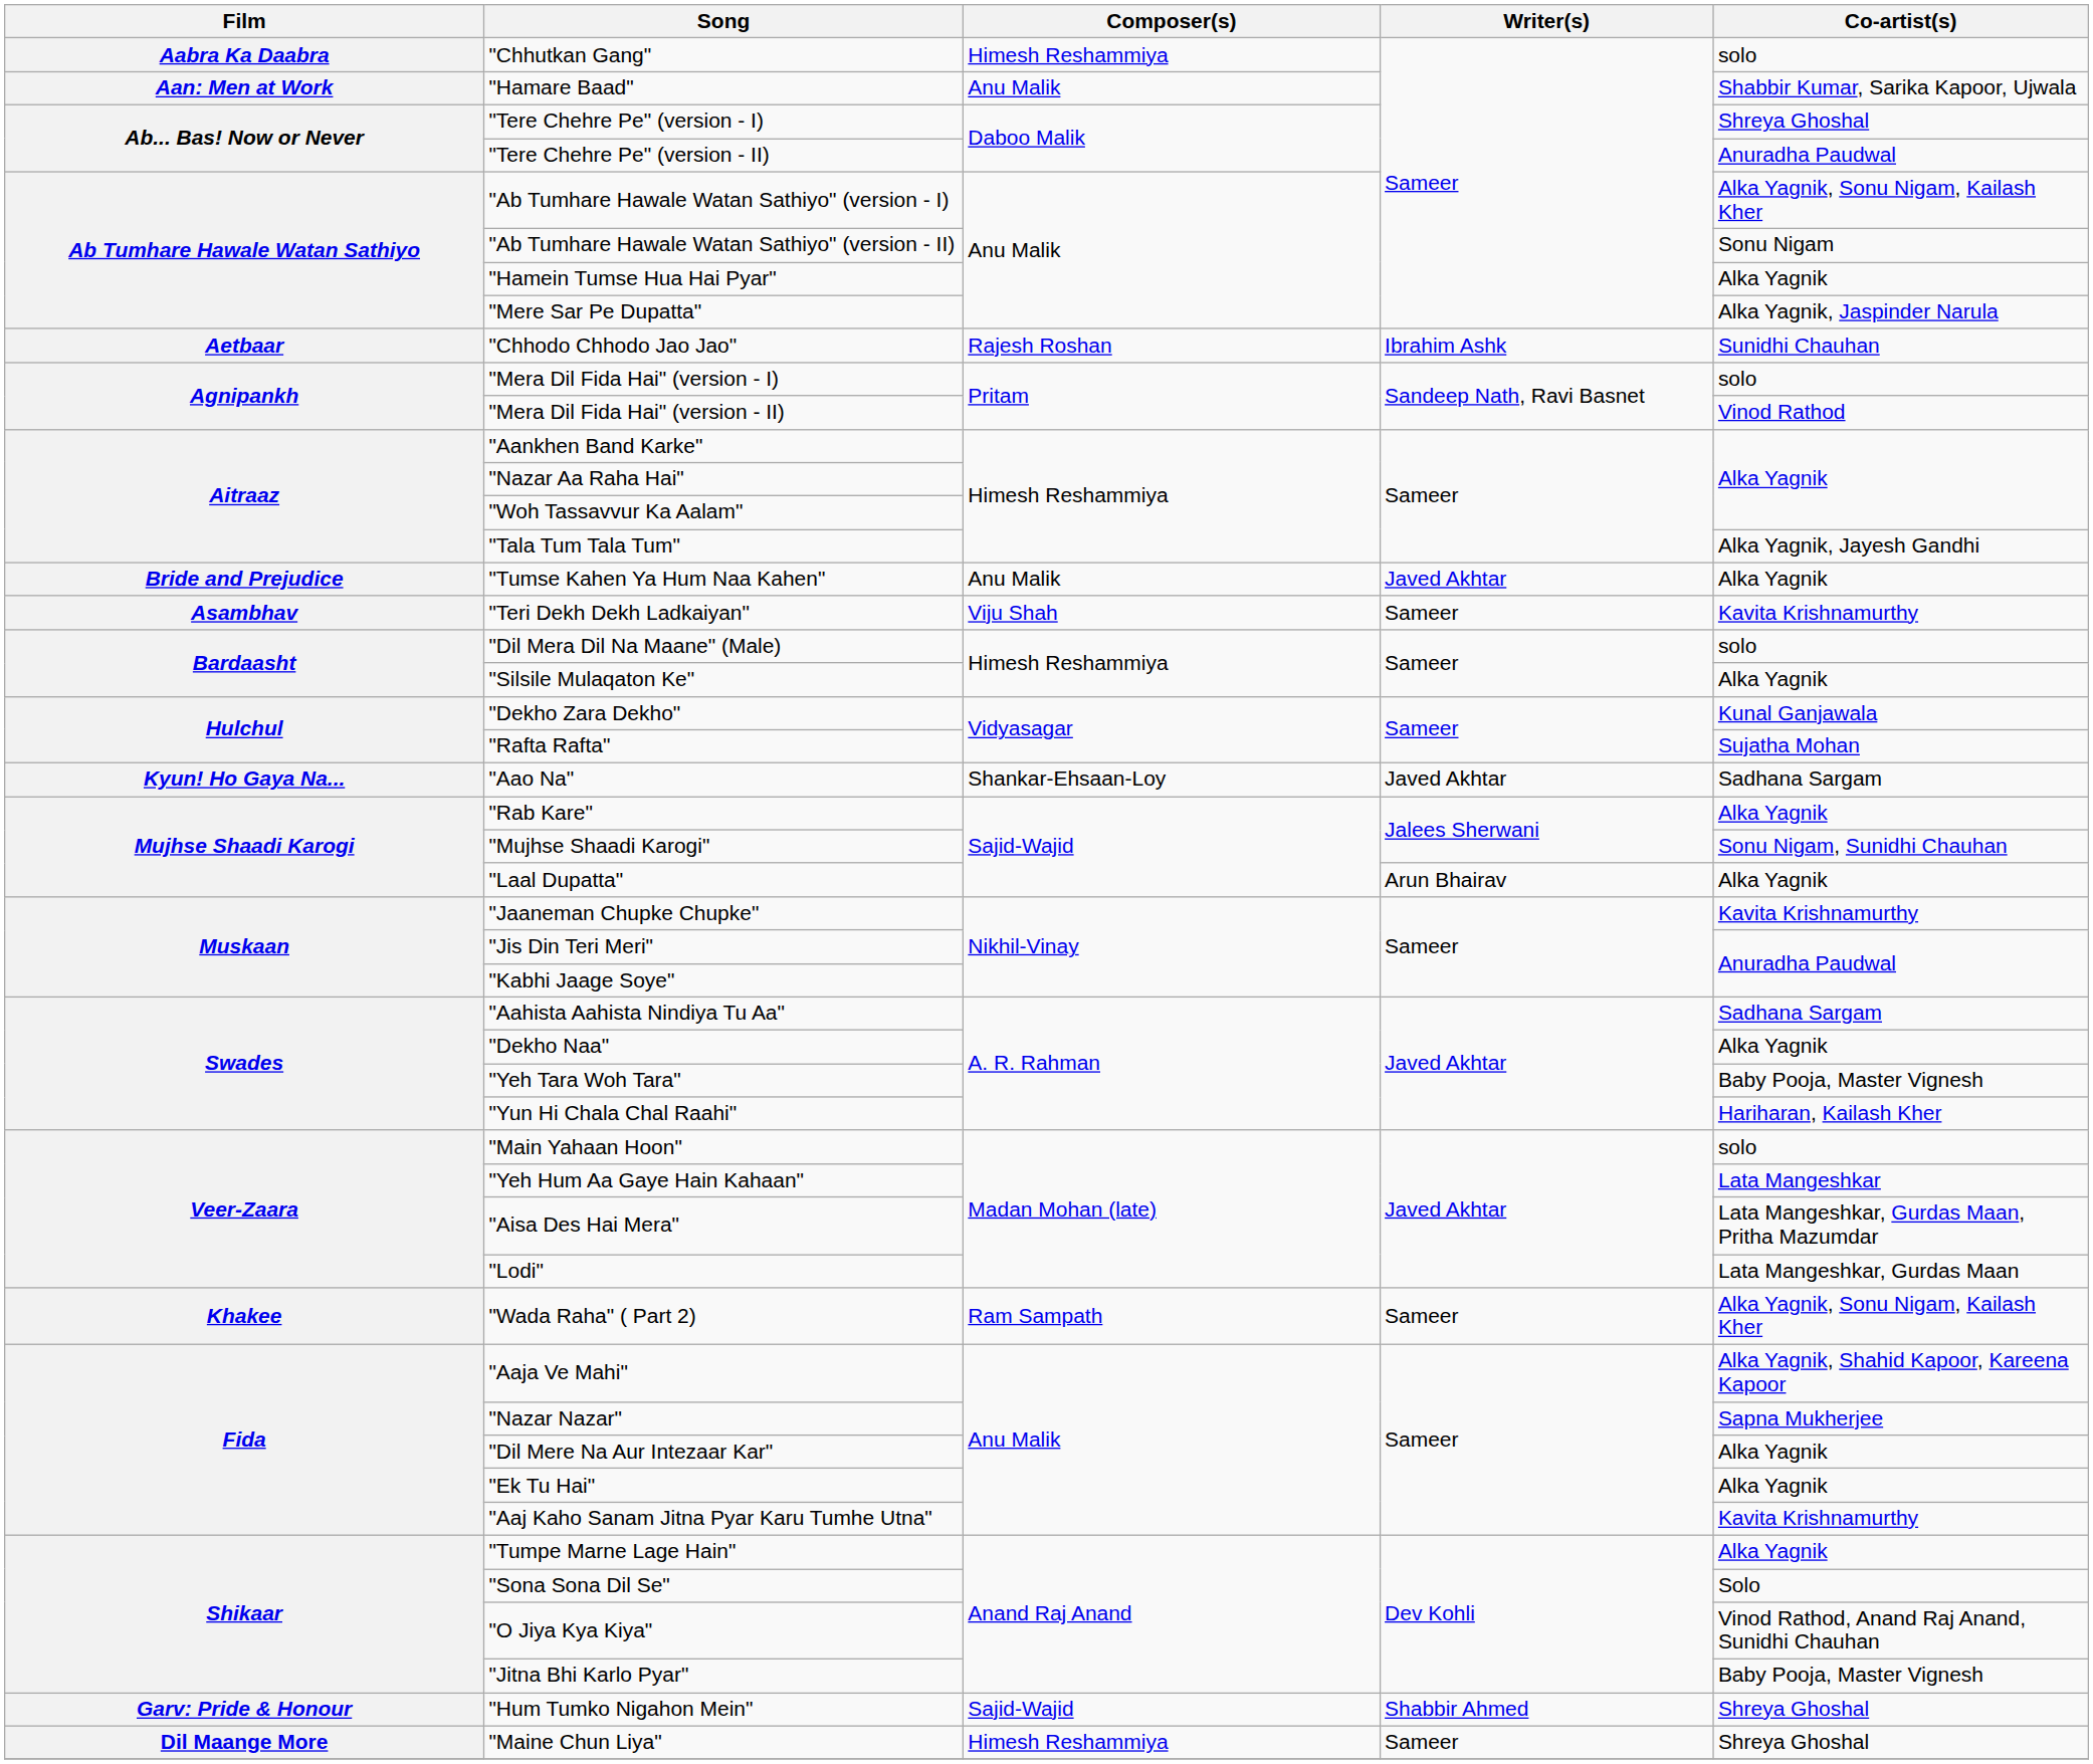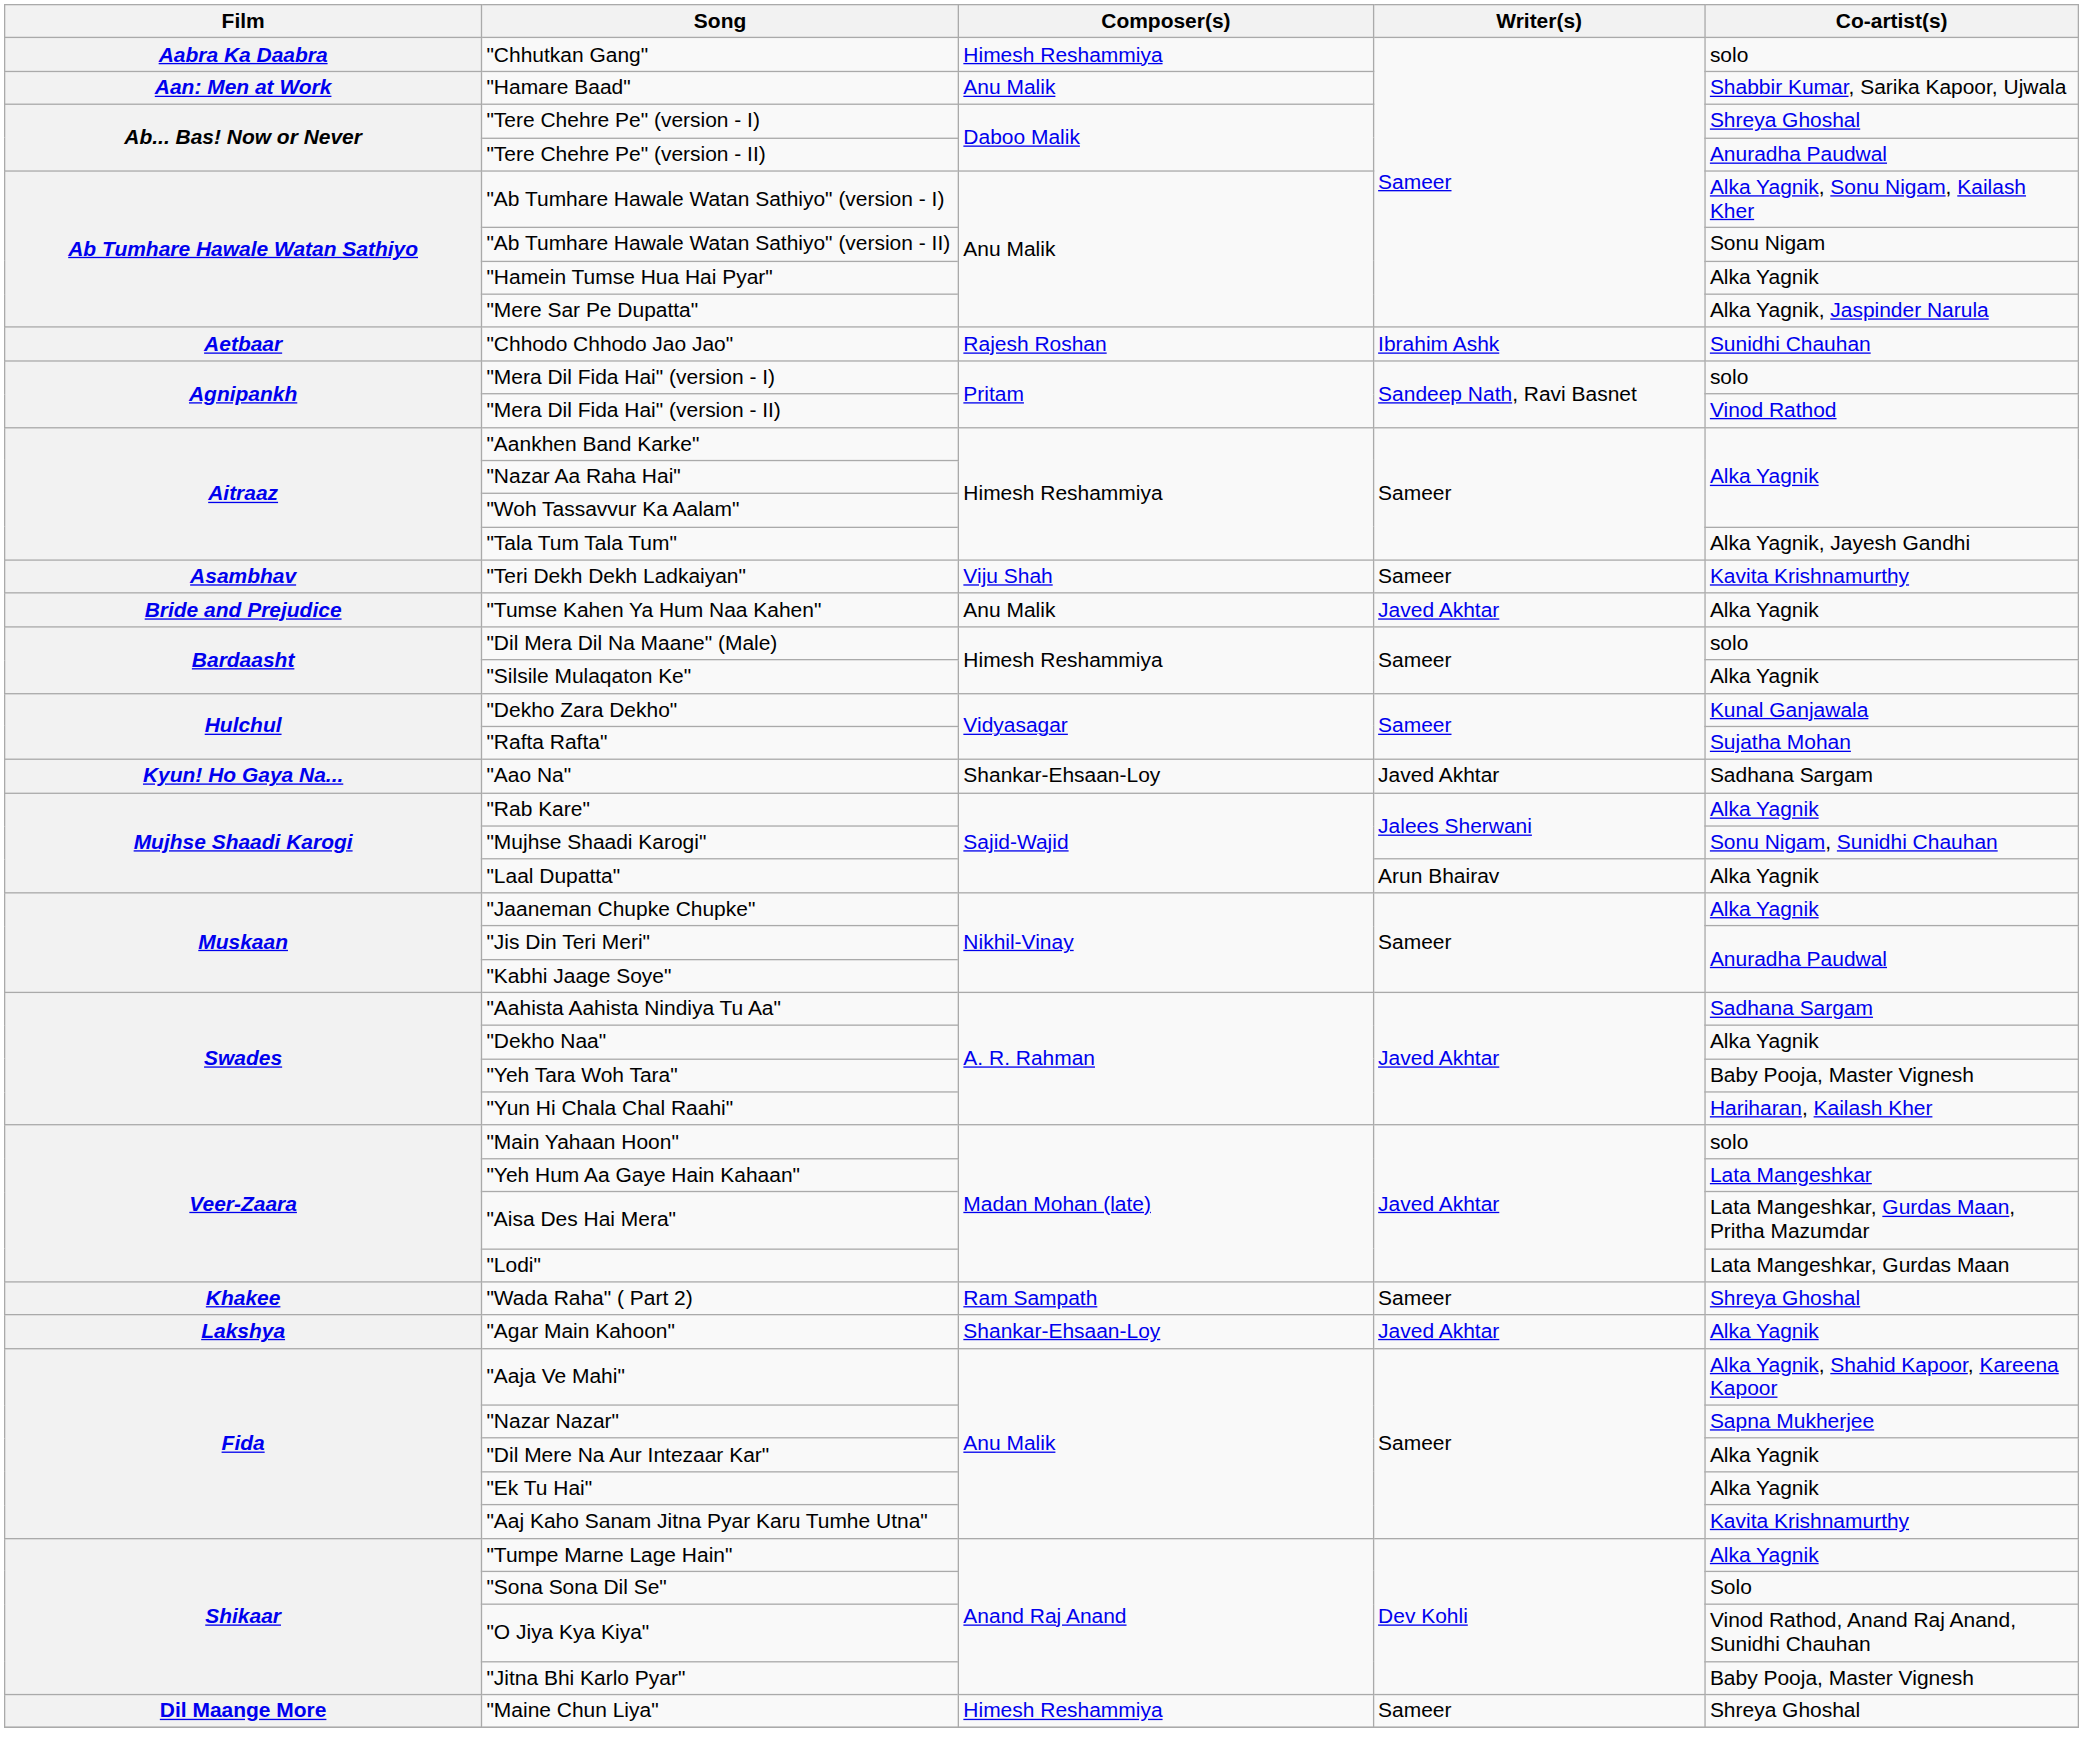 <table class="wikitable plainrowheaders" width="100%" textcolor:#000;">
 <tr>
 <th scope="col" width=23%>Film</th>
 <th scope="col" width=23%>Song</th>
 <th scope="col" width=20%>Composer(s)</th>
 <th scope="col" width=16%>Writer(s)</th>
 <th scope="col" width=18%>Co-artist(s)</th>
 </tr>
 <tr>
 <th><em><a href='#'>Aabra Ka Daabra</a></em></th>
 <td>"Chhutkan Gang"</td>
 <td><a href='#'>Himesh Reshammiya</a></td>
 <td rowspan=8><a href='#'>Sameer</a></td>
 <td>solo</td>
 </tr>
 <tr>
 <th><em><a href='#'>Aan: Men at Work</a></em></th>
 <td>"Hamare Baad"</td>
 <td><a href='#'>Anu Malik</a></td>
 <td><a href='#'>Shabbir Kumar</a>, Sarika Kapoor, Ujwala</td>
 </tr>
 <tr>
 <th rowspan=2><em>Ab... Bas! Now or Never</em></th>
 <td>"Tere Chehre Pe" (version - I)</td>
 <td rowspan=2><a href='#'>Daboo Malik</a></td>
 <td><a href='#'>Shreya Ghoshal</a></td>
 </tr>
 <tr>
 <td>"Tere Chehre Pe" (version - II)</td>
 <td><a href='#'>Anuradha Paudwal</a></td>
 </tr>
 <tr>
 <th rowspan=4><em><a href='#'>Ab Tumhare Hawale Watan Sathiyo</a></em></th>
 <td>"Ab Tumhare Hawale Watan Sathiyo" (version - I)</td>
 <td rowspan=4>Anu Malik</td>
 <td><a href='#'>Alka Yagnik</a>, <a href='#'>Sonu Nigam</a>, <a href='#'>Kailash Kher</a></td>
 </tr>
 <tr>
 <td>"Ab Tumhare Hawale Watan Sathiyo" (version - II)</td>
 <td>Sonu Nigam</td>
 </tr>
 <tr>
 <td>"Hamein Tumse Hua Hai Pyar"</td>
 <td>Alka Yagnik</td>
 </tr>
 <tr>
 <td>"Mere Sar Pe Dupatta"</td>
 <td>Alka Yagnik, <a href='#'>Jaspinder Narula</a></td>
 </tr>
 <tr>
 <th><em><a href='#'>Aetbaar</a></em></th>
 <td>"Chhodo Chhodo Jao Jao"</td>
 <td><a href='#'>Rajesh Roshan</a></td>
 <td><a href='#'>Ibrahim Ashk</a></td>
 <td><a href='#'>Sunidhi Chauhan</a></td>
 </tr>
 <tr>
 <th rowspan=2><em><a href='#'>Agnipankh</a></em></th>
 <td>"Mera Dil Fida Hai" (version - I)</td>
 <td rowspan=2><a href='#'>Pritam</a></td>
 <td rowspan=2><a href='#'>Sandeep Nath</a>, Ravi Basnet</td>
 <td>solo</td>
 </tr>
 <tr>
 <td>"Mera Dil Fida Hai" (version - II)</td>
 <td><a href='#'>Vinod Rathod</a></td>
 </tr>
 <tr>
 <th rowspan=4><em><a href='#'>Aitraaz</a></em></th>
 <td>"Aankhen Band Karke"</td>
 <td rowspan=4>Himesh Reshammiya</td>
 <td rowspan=4>Sameer</td>
 <td rowspan=3><a href='#'>Alka Yagnik</a></td>
 </tr>
 <tr>
 <td>"Nazar Aa Raha Hai"</td>
 </tr>
 <tr>
 <td>"Woh Tassavvur Ka Aalam"</td>
 </tr>
 <tr>
 <td>"Tala Tum Tala Tum"</td>
 <td>Alka Yagnik, Jayesh Gandhi</td>
 </tr>
 <tr>
+<th><em><a href='#'>Asambhav</a></em></th>
+<td>"Teri Dekh Dekh Ladkaiyan"</td>
+<td><a href='#'>Viju Shah</a></td>
+<td>Sameer</td>
+<td><a href='#'>Kavita Krishnamurthy</a></td>
+</tr>
+<tr>
 <th><em><a href='#'>Bride and Prejudice</a></em></th>
 <td>"Tumse Kahen Ya Hum Naa Kahen"</td>
 <td>Anu Malik</td>
 <td><a href='#'>Javed Akhtar</a></td>
 <td>Alka Yagnik</td>
-</tr>
-<tr>
-<th><em><a href='#'>Asambhav</a></em></th>
-<td>"Teri Dekh Dekh Ladkaiyan"</td>
-<td><a href='#'>Viju Shah</a></td>
-<td>Sameer</td>
-<td><a href='#'>Kavita Krishnamurthy</a></td>
 </tr>
 <tr>
 <th rowspan=2><em><a href='#'>Bardaasht</a></em></th>
 <td>"Dil Mera Dil Na Maane" (Male)</td>
 <td rowspan=2>Himesh Reshammiya</td>
 <td rowspan=2>Sameer</td>
 <td>solo</td>
 </tr>
 <tr>
 <td>"Silsile Mulaqaton Ke"</td>
 <td>Alka Yagnik</td>
 </tr>
 <tr>
 <th rowspan=2><a href='#'><em>Hulchul</em></a></th>
 <td>"Dekho Zara Dekho"</td>
 <td rowspan=2><a href='#'>Vidyasagar</a></td>
 <td rowspan=2><a href='#'>Sameer</a></td>
 <td><a href='#'>Kunal Ganjawala</a></td>
 </tr>
 <tr>
 <td>"Rafta Rafta"</td>
 <td><a href='#'>Sujatha Mohan</a></td>
 </tr>
 <tr>
 <th><em><a href='#'>Kyun! Ho Gaya Na...</a></em></th>
 <td>"Aao Na"</td>
 <td>Shankar-Ehsaan-Loy</td>
 <td>Javed Akhtar</td>
 <td>Sadhana Sargam</td>
 </tr>
 <tr>
 <th rowspan=3><em><a href='#'>Mujhse Shaadi Karogi</a></em></th>
 <td>"Rab Kare"</td>
 <td rowspan=3><a href='#'>Sajid-Wajid</a></td>
 <td rowspan=2><a href='#'>Jalees Sherwani</a></td>
 <td><a href='#'>Alka Yagnik</a></td>
 </tr>
 <tr>
 <td>"Mujhse Shaadi Karogi"</td>
 <td><a href='#'>Sonu Nigam</a>, <a href='#'>Sunidhi Chauhan</a></td>
 </tr>
 <tr>
 <td>"Laal Dupatta"</td>
 <td>Arun Bhairav</td>
 <td>Alka Yagnik</td>
 </tr>
 <tr>
 <th rowspan=3><em><a href='#'>Muskaan</a></em></th>
 <td>"Jaaneman Chupke Chupke"</td>
 <td rowspan=3><a href='#'>Nikhil-Vinay</a></td>
 <td rowspan=3>Sameer</td>
-<td><a href='#'>Kavita Krishnamurthy</a></td>
+<td><a href='#'>Alka Yagnik</a></td>
 </tr>
 <tr>
 <td>"Jis Din Teri Meri"</td>
 <td rowspan=2><a href='#'>Anuradha Paudwal</a></td>
 </tr>
 <tr>
 <td>"Kabhi Jaage Soye"</td>
 </tr>
 <tr>
 <th rowspan=4><em><a href='#'>Swades</a></em></th>
 <td>"Aahista Aahista Nindiya Tu Aa"</td>
 <td rowspan=4><a href='#'>A. R. Rahman</a></td>
 <td rowspan=4><a href='#'>Javed Akhtar</a></td>
 <td><a href='#'>Sadhana Sargam</a></td>
 </tr>
 <tr>
 <td>"Dekho Naa"</td>
 <td>Alka Yagnik</td>
 </tr>
 <tr>
 <td>"Yeh Tara Woh Tara"</td>
 <td>Baby Pooja, Master Vignesh</td>
 </tr>
 <tr>
 <td>"Yun Hi Chala Chal Raahi"</td>
 <td><a href='#'>Hariharan</a>, <a href='#'>Kailash Kher</a></td>
 </tr>
 <tr>
 <th rowspan=4><em><a href='#'>Veer-Zaara</a></em></th>
 <td>"Main Yahaan Hoon"</td>
 <td rowspan=4><a href='#'>Madan Mohan (late)</a></td>
 <td rowspan=4><a href='#'>Javed Akhtar</a></td>
 <td>solo</td>
 </tr>
 <tr>
 <td>"Yeh Hum Aa Gaye Hain Kahaan"</td>
 <td><a href='#'>Lata Mangeshkar</a></td>
 </tr>
 <tr>
 <td>"Aisa Des Hai Mera"</td>
 <td>Lata Mangeshkar, <a href='#'>Gurdas Maan</a>, Pritha Mazumdar</td>
 </tr>
 <tr>
 <td>"Lodi"</td>
 <td>Lata Mangeshkar, Gurdas Maan</td>
 </tr>
 <tr>
 <th><em><a href='#'>Khakee</a></em></th>
 <td>"Wada Raha" ( Part 2)</td>
 <td><a href='#'>Ram Sampath</a></td>
 <td>Sameer</td>
-<td><a href='#'>Alka Yagnik</a>, <a href='#'>Sonu Nigam</a>, <a href='#'>Kailash Kher</a></td>
+<td><a href='#'>Shreya Ghoshal</a></td>
+</tr>
+<tr>
+<th><em> <a href='#'>Lakshya</a></em></th>
+<td>"Agar Main Kahoon"</td>
+<td><a href='#'>Shankar-Ehsaan-Loy</a></td>
+<td><a href='#'>Javed Akhtar</a></td>
+<td><a href='#'>Alka Yagnik</a></td>
 </tr>
 <tr>
 <th rowspan=5><em><a href='#'>Fida</a></em></th>
 <td>"Aaja Ve Mahi"</td>
 <td rowspan=5><a href='#'>Anu Malik</a></td>
 <td rowspan=5>Sameer</td>
 <td><a href='#'>Alka Yagnik</a>, <a href='#'>Shahid Kapoor</a>, <a href='#'>Kareena Kapoor</a></td>
 </tr>
 <tr>
 <td>"Nazar Nazar"</td>
 <td><a href='#'>Sapna Mukherjee</a></td>
 </tr>
 <tr>
 <td>"Dil Mere Na Aur Intezaar Kar"</td>
 <td>Alka Yagnik</td>
 </tr>
 <tr>
 <td>"Ek Tu Hai"</td>
 <td>Alka Yagnik</td>
 </tr>
 <tr>
 <td>"Aaj Kaho Sanam Jitna Pyar Karu Tumhe Utna"</td>
 <td><a href='#'>Kavita Krishnamurthy</a></td>
 </tr>
 <tr>
 <th rowspan=4><em> <a href='#'>Shikaar</a></em></th>
 <td>"Tumpe Marne Lage Hain"</td>
 <td rowspan=4><a href='#'>Anand Raj Anand</a></td>
 <td rowspan=4><a href='#'>Dev Kohli</a></td>
 <td><a href='#'>Alka Yagnik</a></td>
 </tr>
 <tr>
 <td>"Sona Sona Dil Se"</td>
 <td>Solo</td>
 </tr>
 <tr>
 <td>"O Jiya Kya Kiya"</td>
 <td>Vinod Rathod, Anand Raj Anand, Sunidhi Chauhan</td>
 </tr>
 <tr>
 <td>"Jitna Bhi Karlo Pyar"</td>
 <td>Baby Pooja, Master Vignesh</td>
 </tr>
 <tr>
-<th><em><a href='#'>Garv: Pride & Honour</a></em></th>
-<td>"Hum Tumko Nigahon Mein"</td>
-<td><a href='#'>Sajid-Wajid</a></td>
-<td><a href='#'>Shabbir Ahmed</a></td>
-<td><a href='#'>Shreya Ghoshal</a></td>
-</tr>
-<tr>
 <th><a href='#'>Dil Maange More</a></th>
 <td>"Maine Chun Liya"</td>
 <td><a href='#'>Himesh Reshammiya</a></td>
 <td>Sameer</td>
 <td>Shreya Ghoshal</td>
 </tr>
 <tr>
 </tr>
 </table>
